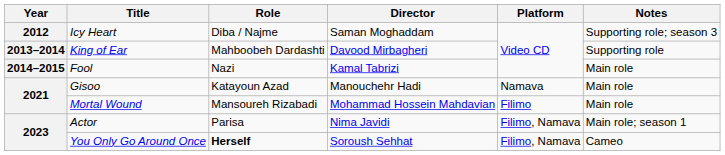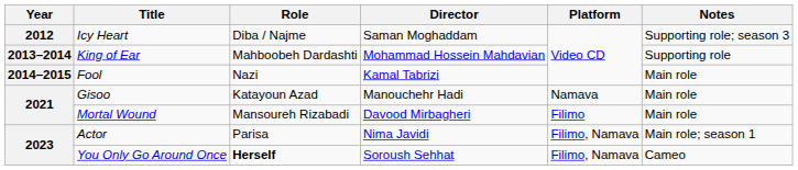 <table class="wikitable plainrowheaders sortable"  style=font-size:100%>
 <tr>
 <th scope="col">Year</th>
 <th scope="col">Title</th>
 <th scope="col">Role</th>
 <th scope="col">Director</th>
 <th scope="col" class="unsortable">Platform</th>
 <th>Notes</th>
 </tr>
 <tr>
 <th scope="row">2012</th>
 <td><em>Icy Heart</em></td>
 <td>Diba / Najme</td>
 <td>Saman Moghaddam</td>
 <td rowspan="3"><a href='#'>Video CD</a></td>
 <td>Supporting role; season 3</td>
 </tr>
 <tr>
 <th scope="row">2013–2014</th>
 <td><em><a href='#'>King of Ear</a></em></td>
 <td>Mahboobeh Dardashti</td>
-<td><a href='#'>Davood Mirbagheri</a></td>
+<td><a href='#'>Mohammad Hossein Mahdavian</a></td>
 <td>Supporting role</td>
 </tr>
 <tr>
 <th scope="row">2014–2015</th>
 <td><em>Fool</em></td>
 <td>Nazi</td>
 <td><a href='#'>Kamal Tabrizi</a></td>
 <td>Main role</td>
 </tr>
 <tr>
 <th scope="row" rowspan="2">2021</th>
 <td><em>Gisoo</em></td>
 <td>Katayoun Azad</td>
 <td>Manouchehr Hadi</td>
 <td>Namava</td>
 <td>Main role</td>
 </tr>
 <tr>
 <td><em><a href='#'>Mortal Wound</a></em></td>
 <td>Mansoureh Rizabadi</td>
-<td><a href='#'>Mohammad Hossein Mahdavian</a></td>
+<td><a href='#'>Davood Mirbagheri</a></td>
 <td><a href='#'>Filimo</a></td>
 <td>Main role</td>
 </tr>
 <tr>
 <th rowspan="2" scope="row">2023</th>
 <td><em>Actor</em></td>
 <td>Parisa</td>
 <td><a href='#'>Nima Javidi</a></td>
 <td><a href='#'>Filimo</a>, Namava</td>
 <td>Main role; season 1</td>
 </tr>
 <tr>
 <td><em><a href='#'>You Only Go Around Once</a></em></td>
 <td><strong>Herself</strong></td>
 <td><a href='#'>Soroush Sehhat</a></td>
 <td><a href='#'>Filimo</a>, Namava</td>
 <td>Cameo</td>
 </tr>
 </table>
